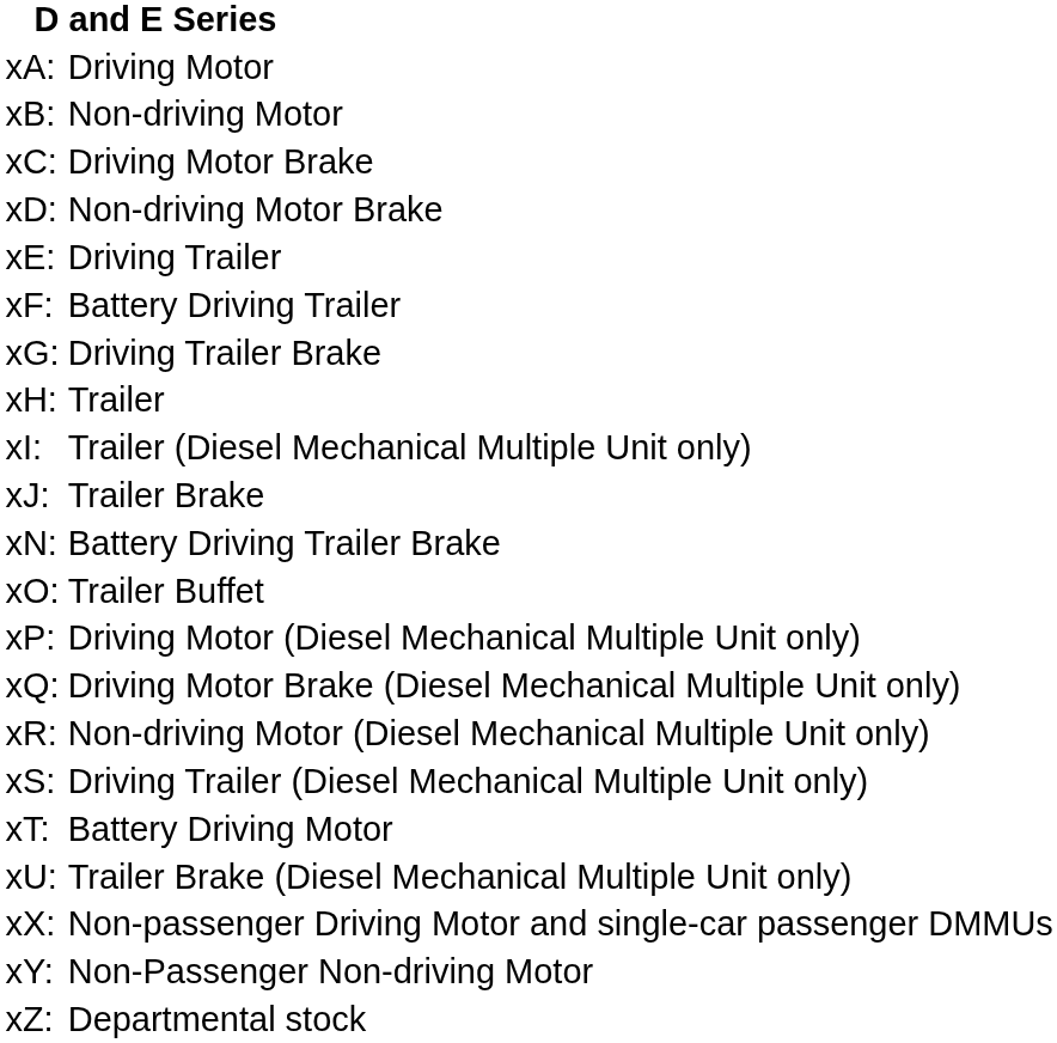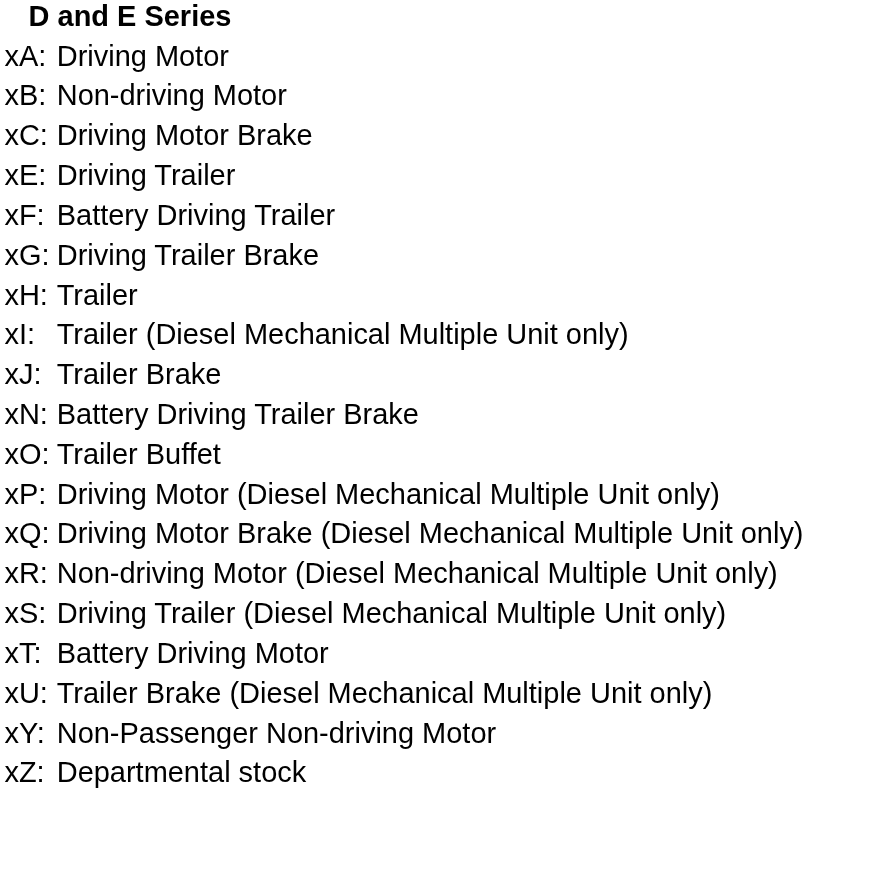 <table>
 <tr>
 <th colspan=2 align=left>   <strong>D and E Series</strong></th>
 </tr>
 <tr>
 <td>xA:</td>
 <td>Driving Motor</td>
 </tr>
 <tr>
 <td>xB:</td>
 <td>Non-driving Motor</td>
 </tr>
 <tr>
 <td>xC:</td>
 <td>Driving Motor Brake</td>
-</tr>
-<tr>
-<td>xD:</td>
-<td>Non-driving Motor Brake</td>
 </tr>
 <tr>
 <td>xE:</td>
 <td>Driving Trailer</td>
 </tr>
 <tr>
 <td>xF:</td>
 <td>Battery Driving Trailer</td>
 </tr>
 <tr>
 <td>xG:</td>
 <td>Driving Trailer Brake</td>
 </tr>
 <tr>
 <td>xH:</td>
 <td>Trailer</td>
 </tr>
 <tr>
 <td>xI:</td>
 <td>Trailer (Diesel Mechanical Multiple Unit only)</td>
 </tr>
 <tr>
 <td>xJ:</td>
 <td>Trailer Brake</td>
 </tr>
 <tr>
 <td>xN:</td>
 <td>Battery Driving Trailer Brake</td>
 </tr>
 <tr>
 <td>xO:</td>
 <td>Trailer Buffet</td>
 </tr>
 <tr>
 <td>xP:</td>
 <td>Driving Motor (Diesel Mechanical Multiple Unit only)</td>
 </tr>
 <tr>
 <td>xQ:</td>
 <td>Driving Motor Brake (Diesel Mechanical Multiple Unit only)</td>
 </tr>
 <tr>
 <td>xR:</td>
 <td>Non-driving Motor (Diesel Mechanical Multiple Unit only)</td>
 </tr>
 <tr>
 <td>xS:</td>
 <td>Driving Trailer (Diesel Mechanical Multiple Unit only)</td>
 </tr>
 <tr>
 <td>xT:</td>
 <td>Battery Driving Motor</td>
 </tr>
 <tr>
 <td>xU:</td>
 <td>Trailer Brake (Diesel Mechanical Multiple Unit only)</td>
 </tr>
 <tr>
-<td>xX:</td>
-<td>Non-passenger Driving Motor and single-car passenger DMMUs</td>
-</tr>
-<tr>
 <td>xY:</td>
 <td>Non-Passenger Non-driving Motor</td>
 </tr>
 <tr>
 <td>xZ:</td>
 <td>Departmental stock</td>
 </tr>
 </table>
